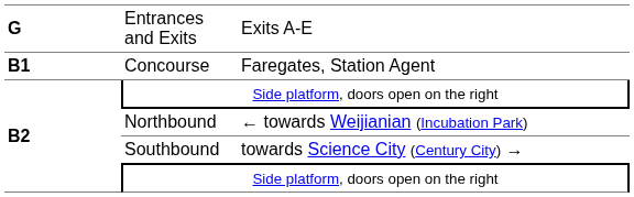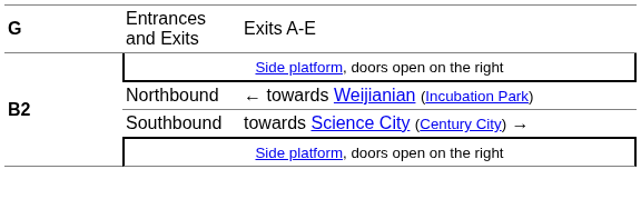 <table cellspacing=0 cellpadding=3>
 <tr>
 <td style="border-top:solid 1px gray;border-bottom:solid 1px gray;" width=100><strong>G</strong></td>
 <td style="border-top:solid 1px gray;border-bottom:solid 1px gray;" width=100>Entrances and Exits</td>
 <td style="border-top:solid 1px gray;border-bottom:solid 1px gray;" width=350>Exits A-E</td>
-</tr>
-<tr>
-<td style="border-bottom:solid 1px gray;"><strong>B1</strong></td>
-<td style="border-bottom:solid 1px gray;">Concourse</td>
-<td style="border-bottom:solid 1px gray;">Faregates, Station Agent</td>
 </tr>
 <tr>
 <td style="border-bottom:solid 1px gray;" rowspan=4><strong>B2</strong></td>
 <td style="border-right:solid 2px black;border-left:solid 2px black;border-bottom:solid 2px black;text-align:center;" colspan=2><small><a href='#'>Side platform</a>, doors open on the right</small></td>
 </tr>
 <tr>
 <td style="border-bottom:solid 1px gray;">Northbound</td>
 <td style="border-bottom:solid 1px gray;">←  towards <a href='#'>Weijianian</a> <small>(<a href='#'>Incubation Park</a>)</small></td>
 </tr>
 <tr>
 <td>Southbound</td>
 <td>  towards <a href='#'>Science City</a> <small>(<a href='#'>Century City</a>)</small> →</td>
 </tr>
 <tr>
 <td style="border-right:solid 2px black;border-left:solid 2px black;border-top:solid 2px black;border-bottom:solid 1px gray;text-align:center;" colspan=2><small><a href='#'>Side platform</a>, doors open on the right</small></td>
 </tr>
 </table>
